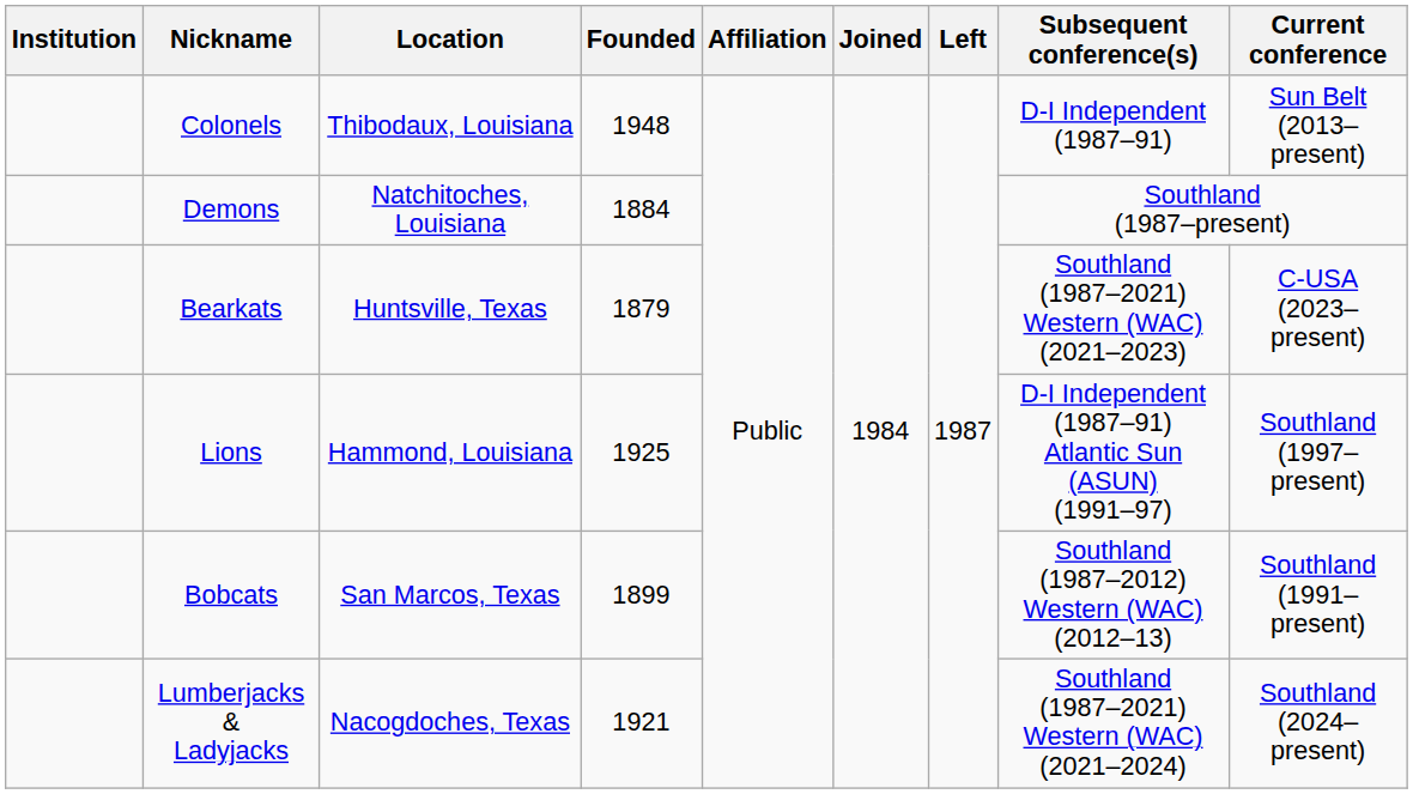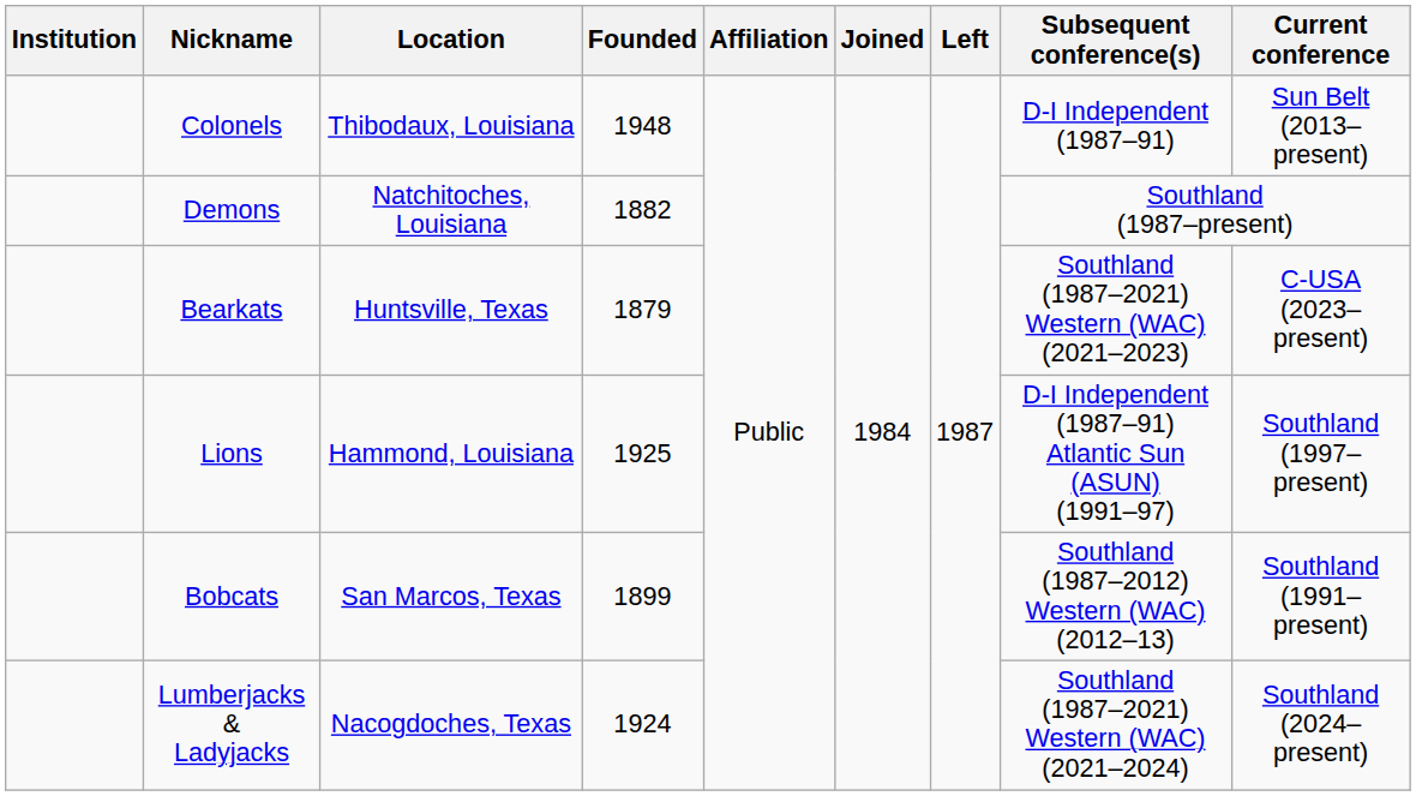 <table class="wikitable sortable" style="text-align:center">
 <tr>
 <th>Institution</th>
 <th>Nickname</th>
 <th>Location</th>
 <th>Founded</th>
 <th>Affiliation</th>
 <th>Joined</th>
 <th>Left</th>
 <th>Subsequent<br>conference(s)</th>
 <th>Current<br>conference</th>
 </tr>
 <tr>
 <td></td>
 <td><a href='#'>Colonels</a></td>
 <td><a href='#'>Thibodaux, Louisiana</a></td>
 <td>1948</td>
 <td rowspan="6">Public</td>
 <td rowspan="6">1984</td>
 <td rowspan="6">1987</td>
 <td><a href='#'>D-I Independent</a><br>(1987–91)</td>
 <td><a href='#'>Sun Belt</a><br>(2013–present)</td>
 </tr>
 <tr>
 <td></td>
 <td><a href='#'>Demons</a></td>
 <td><a href='#'>Natchitoches, Louisiana</a></td>
-<td>1884</td>
+<td>1882</td>
 <td colspan=2><a href='#'>Southland</a><br>(1987–present)</td>
 </tr>
 <tr>
 <td></td>
 <td><a href='#'>Bearkats</a></td>
 <td><a href='#'>Huntsville, Texas</a></td>
 <td>1879</td>
 <td><a href='#'>Southland</a><br>(1987–2021)<br><a href='#'>Western (WAC)</a><br>(2021–2023)</td>
 <td><a href='#'>C-USA</a><br>(2023–present)</td>
 </tr>
 <tr>
 <td></td>
 <td><a href='#'>Lions</a></td>
 <td><a href='#'>Hammond, Louisiana</a></td>
 <td>1925</td>
 <td><a href='#'>D-I Independent</a><br>(1987–91)<br><a href='#'>Atlantic Sun (ASUN)</a><br>(1991–97)</td>
 <td><a href='#'>Southland</a><br>(1997–present)</td>
 </tr>
 <tr>
 <td></td>
 <td><a href='#'>Bobcats</a></td>
 <td><a href='#'>San Marcos, Texas</a></td>
 <td>1899</td>
 <td><a href='#'>Southland</a><br>(1987–2012)<br><a href='#'>Western (WAC)</a><br>(2012–13)</td>
 <td><a href='#'>Southland</a><br>(1991–present)</td>
 </tr>
 <tr>
 <td></td>
 <td><a href='#'>Lumberjacks</a> &<br><a href='#'>Ladyjacks</a></td>
 <td><a href='#'>Nacogdoches, Texas</a></td>
-<td>1921</td>
+<td>1924</td>
 <td><a href='#'>Southland</a><br>(1987–2021)<br><a href='#'>Western (WAC)</a><br>(2021–2024)</td>
 <td><a href='#'>Southland</a><br>(2024–present)</td>
 </tr>
 </table>
